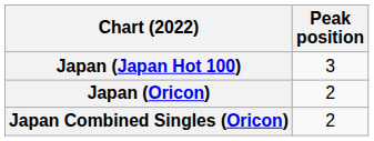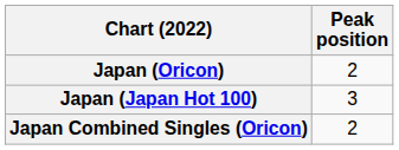 <table class="wikitable plainrowheaders sortable" style="text-align:center">
 <tr>
 <th scope="col">Chart (2022)</th>
 <th scope="col">Peak<br>position</th>
 </tr>
 <tr>
+<th scope="row">Japan (<a href='#'>Oricon</a>)</th>
+<td>2</td>
+</tr>
+<tr>
 <th scope="row">Japan (<a href='#'>Japan Hot 100</a>)</th>
 <td>3</td>
-</tr>
-<tr>
-<th scope="row">Japan (<a href='#'>Oricon</a>)</th>
-<td>2</td>
 </tr>
 <tr>
 <th scope="row">Japan Combined Singles (<a href='#'>Oricon</a>)</th>
 <td>2</td>
 </tr>
 </table>
